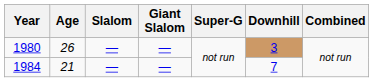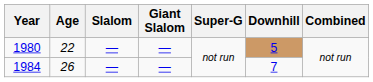 <table class=wikitable style="text-align:center">
 <tr>
 <th>  Year  </th>
 <th> Age </th>
 <th> Slalom </th>
 <th>Giant<br> Slalom </th>
 <th>Super-G</th>
 <th>Downhill</th>
 <th>Combined</th>
 </tr>
 <tr>
 <td><a href='#'>1980</a></td>
-<td><em>26</em></td>
+<td><em>22</em></td>
 <td><a href='#'>—</a></td>
 <td><a href='#'>—</a></td>
 <td rowspan=2><small><em>not run</em></small></td>
-<td style="background:#c96;"><a href='#'>3</a></td>
+<td style="background:#c96;"><a href='#'>5</a></td>
 <td rowspan=2><small><em>not run</em></small></td>
 </tr>
 <tr>
 <td><a href='#'>1984</a></td>
-<td><em>21</em></td>
+<td><em>26</em></td>
 <td><a href='#'>—</a></td>
 <td><a href='#'>—</a></td>
 <td><a href='#'>7</a></td>
 </tr>
 </table>
